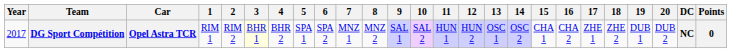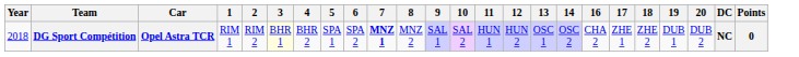 <table class="wikitable" style="text-align:center; font-size:85%">
 <tr>
 <th>Year</th>
 <th>Team</th>
 <th>Car</th>
 <th>1</th>
 <th>2</th>
 <th>3</th>
 <th>4</th>
 <th>5</th>
 <th>6</th>
 <th>7</th>
 <th>8</th>
 <th>9</th>
 <th>10</th>
 <th>11</th>
 <th>12</th>
 <th>13</th>
 <th>14</th>
-<th>15</th>
 <th>16</th>
 <th>17</th>
 <th>18</th>
 <th>19</th>
 <th>20</th>
 <th>DC</th>
 <th>Points</th>
 </tr>
 <tr>
-<td><a href='#'>2017</a></td>
+<td><a href='#'>2018</a></td>
 <th><a href='#'>DG Sport Compétition</a></th>
 <th><a href='#'>Opel Astra TCR</a></th>
 <td><a href='#'>RIM<br>1</a></td>
 <td><a href='#'>RIM<br>2</a></td>
 <td style="background: lightyellow;"><a href='#'>BHR<br>1</a></td>
 <td><a href='#'>BHR<br>2</a></td>
 <td><a href='#'>SPA<br>1</a></td>
 <td><a href='#'>SPA<br>2</a></td>
-<td><a href='#'>MNZ<br>1</a></td>
+<td><strong><a href='#'>MNZ<br>1</a></strong></td>
 <td><a href='#'>MNZ<br>2</a></td>
 <td style="background:#CFCFFF;"><a href='#'>SAL<br>1</a><br></td>
 <td style="background:#EFCFFF;"><a href='#'>SAL<br>2</a><br></td>
 <td style="background:#CFCFFF;"><a href='#'>HUN<br>1</a><br></td>
 <td style="background:#CFCFFF;"><a href='#'>HUN<br>2</a><br></td>
 <td style="background:#CFCFFF;"><a href='#'>OSC<br>1</a><br></td>
 <td style="background:#CFCFFF;"><a href='#'>OSC<br>2</a><br></td>
-<td><a href='#'>CHA<br>1</a></td>
 <td><a href='#'>CHA<br>2</a></td>
 <td><a href='#'>ZHE<br>1</a></td>
 <td><a href='#'>ZHE<br>2</a></td>
 <td><a href='#'>DUB<br>1</a></td>
 <td><a href='#'>DUB<br>2</a></td>
 <th>NC</th>
 <th>0</th>
 </tr>
 </table>
